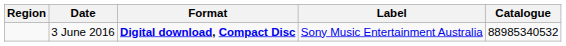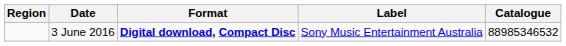 <table class=wikitable>
 <tr>
 <th>Region</th>
 <th>Date</th>
 <th>Format</th>
 <th>Label</th>
 <th>Catalogue</th>
 </tr>
 <tr>
 <td></td>
 <td>3 June 2016</td>
 <td><strong><a href='#'>Digital download</a>, <a href='#'>Compact Disc</a></strong></td>
 <td><a href='#'>Sony Music Entertainment Australia</a></td>
-<td>88985340532 </td>
+<td>88985346532 </td>
 </tr>
 </table>
